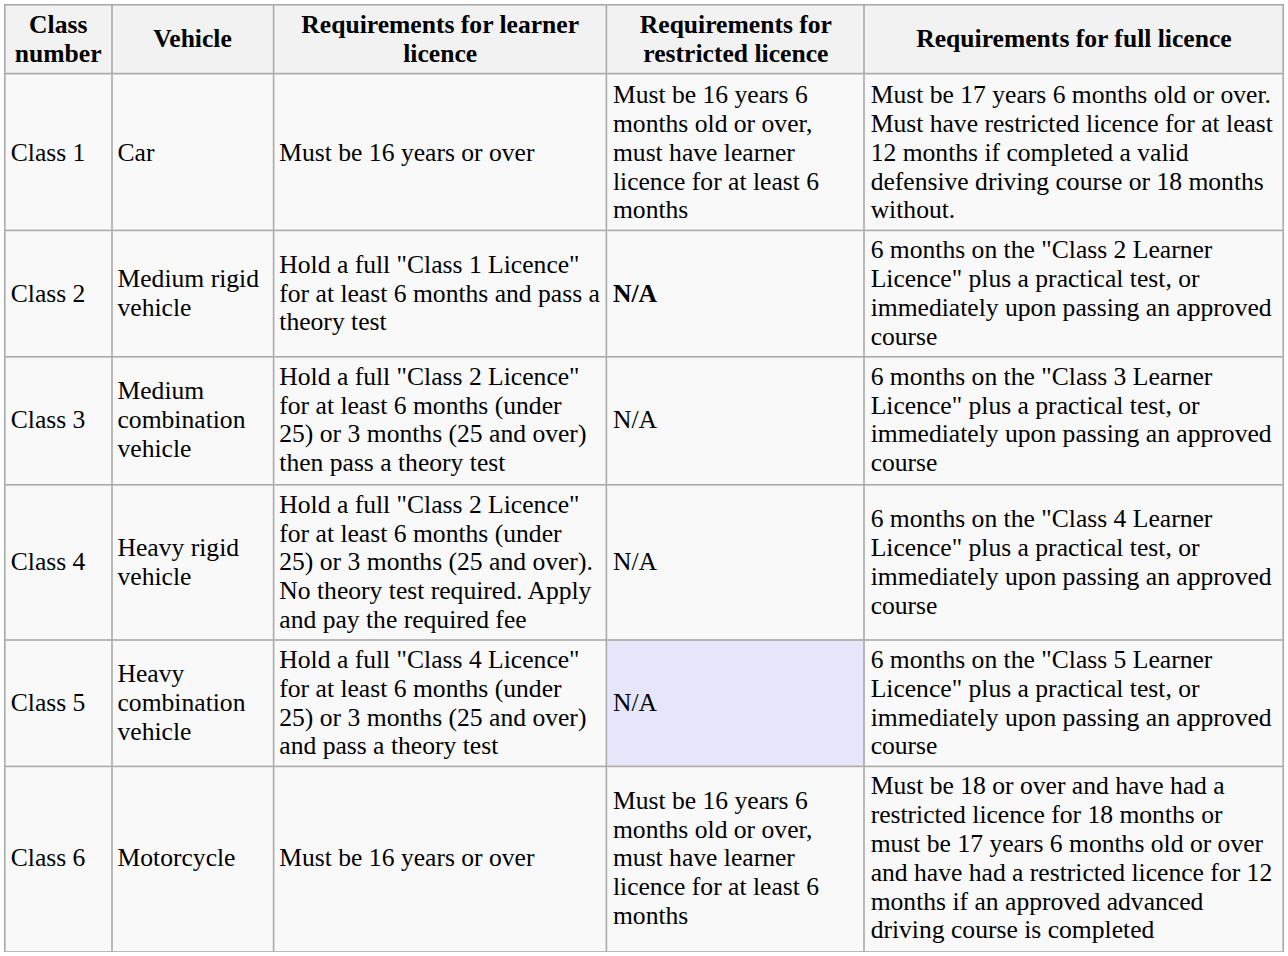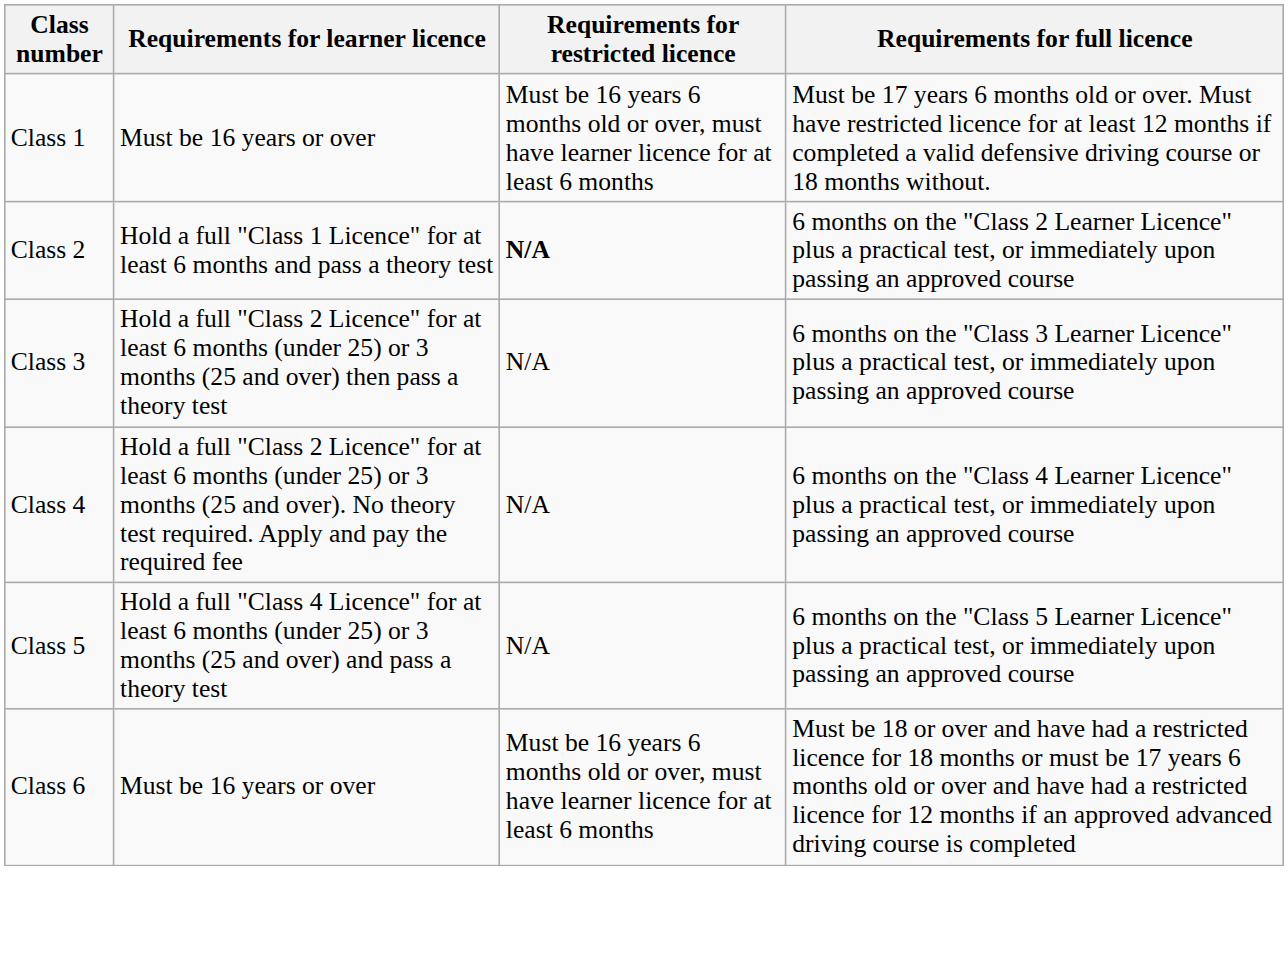 <table class="wikitable" width="800px">
 <tr>
 <th>Class number</th>
-<th>Vehicle</th>
 <th>Requirements for learner licence</th>
 <th>Requirements for restricted licence</th>
 <th>Requirements for full licence</th>
 </tr>
 <tr>
 <td>Class 1</td>
-<td>Car</td>
 <td>Must be 16 years or over</td>
 <td>Must be 16 years 6 months old or over, must have learner licence for at least 6 months</td>
 <td>Must be 17 years 6 months old or over. Must have restricted licence for at least 12 months if completed a valid defensive driving course or 18 months without.</td>
 </tr>
 <tr>
 <td>Class 2</td>
-<td>Medium rigid vehicle</td>
 <td>Hold a full "Class 1 Licence" for at least 6 months and pass a theory test</td>
 <td><strong>N/A</strong></td>
 <td>6 months on the "Class 2 Learner Licence" plus a practical test, or immediately upon passing an approved course</td>
 </tr>
 <tr>
 <td>Class 3</td>
-<td>Medium combination vehicle</td>
 <td>Hold a full "Class 2 Licence" for at least 6 months (under 25) or 3 months (25 and over) then pass a theory test</td>
 <td>N/A</td>
 <td>6 months on the "Class 3 Learner Licence" plus a practical test, or immediately upon passing an approved course</td>
 </tr>
 <tr>
 <td>Class 4</td>
-<td>Heavy rigid vehicle</td>
 <td>Hold a full "Class 2 Licence" for at least 6 months (under 25) or 3 months (25 and over). No theory test required. Apply and pay the required fee</td>
 <td>N/A</td>
 <td>6 months on the "Class 4 Learner Licence" plus a practical test, or immediately upon passing an approved course</td>
 </tr>
 <tr>
 <td>Class 5</td>
-<td>Heavy combination vehicle</td>
 <td>Hold a full "Class 4 Licence" for at least 6 months (under 25) or 3 months (25 and over) and pass a theory test</td>
-<td style="background: lavender;">N/A</td>
+<td>N/A</td>
 <td>6 months on the "Class 5 Learner Licence" plus a practical test, or immediately upon passing an approved course</td>
 </tr>
 <tr>
 <td>Class 6</td>
-<td>Motorcycle</td>
 <td>Must be 16 years or over</td>
 <td>Must be 16 years 6 months old or over, must have learner licence for at least 6 months</td>
 <td>Must be 18 or over and have had a restricted licence for 18 months or must be 17 years 6 months old or over and have had a restricted licence for 12 months if an approved advanced driving course is completed</td>
 </tr>
 </table>
